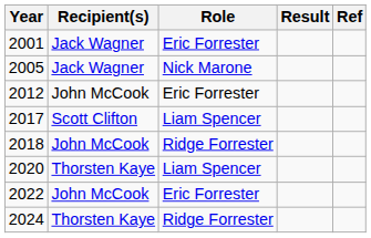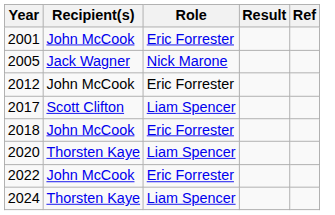 <table class="wikitable">
 <tr>
 <th scope="col">Year</th>
 <th scope="col">Recipient(s)</th>
 <th scope="col">Role</th>
 <th scope="col">Result</th>
 <th scope="col">Ref</th>
 </tr>
 <tr>
 <td>2001</td>
-<td><a href='#'>Jack Wagner</a></td>
+<td><a href='#'>John McCook</a></td>
 <td><a href='#'>Eric Forrester</a></td>
 <td></td>
 <td style="text-align:center;"></td>
 </tr>
 <tr>
 <td>2005</td>
 <td><a href='#'>Jack Wagner</a></td>
 <td><a href='#'>Nick Marone</a></td>
 <td></td>
 <td style="text-align:center;"></td>
 </tr>
 <tr>
 <td>2012</td>
 <td>John McCook</td>
 <td>Eric Forrester</td>
 <td></td>
 <td style="text-align:center;"></td>
 </tr>
 <tr>
 <td>2017</td>
 <td><a href='#'>Scott Clifton</a></td>
 <td><a href='#'>Liam Spencer</a></td>
 <td></td>
 <td></td>
 </tr>
 <tr>
 <td>2018</td>
 <td><a href='#'>John McCook</a></td>
-<td><a href='#'>Ridge Forrester</a></td>
+<td><a href='#'>Eric Forrester</a></td>
 <td></td>
 <td></td>
 </tr>
 <tr>
 <td>2020</td>
 <td><a href='#'>Thorsten Kaye</a></td>
 <td><a href='#'>Liam Spencer</a></td>
 <td></td>
 <td></td>
 </tr>
 <tr>
 <td>2022</td>
 <td><a href='#'>John McCook</a></td>
 <td><a href='#'>Eric Forrester</a></td>
 <td></td>
 <td></td>
 </tr>
 <tr>
 <td>2024</td>
 <td><a href='#'>Thorsten Kaye</a></td>
-<td><a href='#'>Ridge Forrester</a></td>
+<td><a href='#'>Liam Spencer</a></td>
 <td></td>
 <td></td>
 </tr>
 </table>
